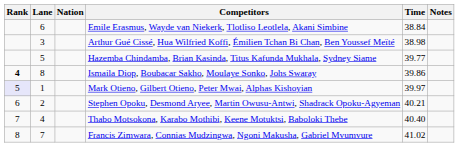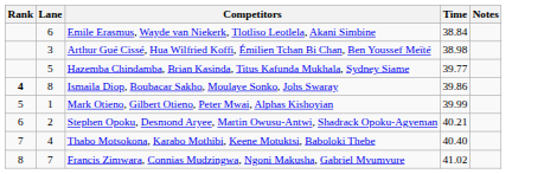 <table class="wikitable sortable" style="text-align:center;font-size:95%">
 <tr>
 <th>Rank</th>
 <th>Lane</th>
-<th>Nation</th>
 <th>Competitors</th>
 <th>Time</th>
 <th>Notes</th>
 </tr>
 <tr>
 <td></td>
 <td>6</td>
-<td align=left></td>
 <td align=left><a href='#'>Emile Erasmus</a>, <a href='#'>Wayde van Niekerk</a>, <a href='#'>Tlotliso Leotlela</a>, <a href='#'>Akani Simbine</a></td>
 <td>38.84</td>
 <td></td>
 </tr>
 <tr>
 <td></td>
 <td>3</td>
-<td align=left></td>
 <td align=left><a href='#'>Arthur Gué Cissé</a>, <a href='#'>Hua Wilfried Koffi</a>, <a href='#'>Émilien Tchan Bi Chan</a>, <a href='#'>Ben Youssef Meïté</a></td>
 <td>38.98</td>
 <td></td>
 </tr>
 <tr>
 <td></td>
 <td>5</td>
-<td align=left></td>
 <td align=left><a href='#'>Hazemba Chindamba</a>, <a href='#'>Brian Kasinda</a>, <a href='#'>Titus Kafunda Mukhala</a>, <a href='#'>Sydney Siame</a></td>
 <td>39.77</td>
 <td></td>
 </tr>
 <tr>
 <td><strong>4</strong></td>
 <td>8</td>
-<td align=left></td>
 <td align=left><a href='#'>Ismaila Diop</a>, <a href='#'>Boubacar Sakho</a>, <a href='#'>Moulaye Sonko</a>, <a href='#'>Johs Swaray</a></td>
 <td>39.86</td>
 <td></td>
 </tr>
 <tr>
-<td style="background: lavender;">5</td>
+<td>5</td>
 <td>1</td>
-<td align=left></td>
 <td align=left><a href='#'>Mark Otieno</a>, <a href='#'>Gilbert Otieno</a>, <a href='#'>Peter Mwai</a>, <a href='#'>Alphas Kishoyian</a></td>
-<td>39.97</td>
+<td>39.99</td>
 <td></td>
 </tr>
 <tr>
 <td>6</td>
 <td>2</td>
-<td align=left></td>
 <td align=left><a href='#'>Stephen Opoku</a>, <a href='#'>Desmond Aryee</a>, <a href='#'>Martin Owusu-Antwi</a>, <a href='#'>Shadrack Opoku-Agyeman</a></td>
 <td>40.21</td>
 <td></td>
 </tr>
 <tr>
 <td>7</td>
 <td>4</td>
-<td align=left></td>
 <td align=left><a href='#'>Thabo Motsokona</a>, <a href='#'>Karabo Mothibi</a>, <a href='#'>Keene Motuktsi</a>, <a href='#'>Baboloki Thebe</a></td>
 <td>40.40</td>
 <td></td>
 </tr>
 <tr>
 <td>8</td>
 <td>7</td>
-<td align=left></td>
 <td align=left><a href='#'>Francis Zimwara</a>, <a href='#'>Connias Mudzingwa</a>, <a href='#'>Ngoni Makusha</a>, <a href='#'>Gabriel Mvumvure</a></td>
 <td>41.02</td>
 <td></td>
 </tr>
 </table>
